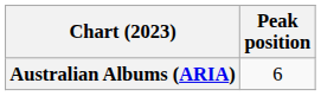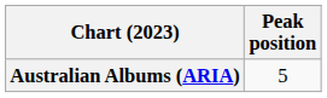 <table class="wikitable plainrowheaders" style="text-align:center;">
 <tr>
 <th scope="col">Chart (2023)</th>
 <th scope="col">Peak<br>position</th>
 </tr>
 <tr>
 <th scope="row">Australian Albums (<a href='#'>ARIA</a>)</th>
-<td>6</td>
+<td>5</td>
 </tr>
 </table>
